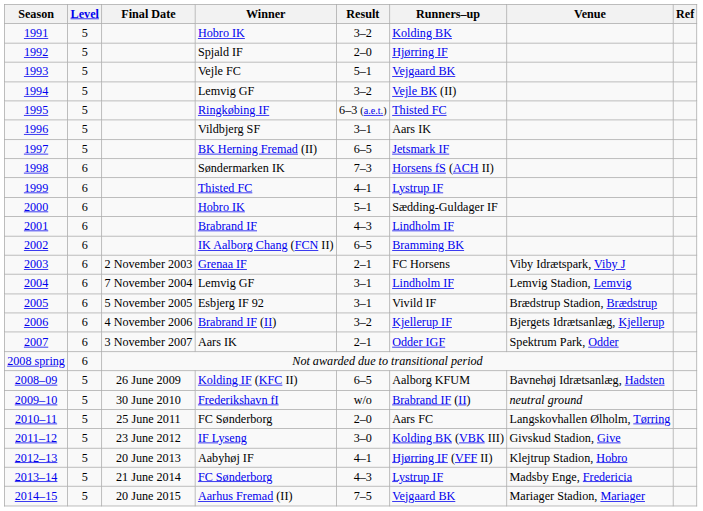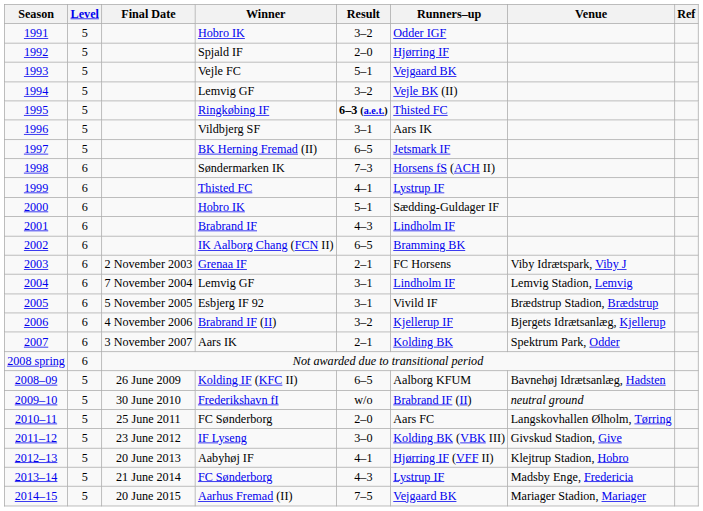 <table class="sortable wikitable plainrowheaders" style="text-align:center;">
 <tr>
 <th>Season</th>
 <th><a href='#'>Level</a></th>
 <th>Final Date</th>
 <th>Winner</th>
 <th>Result</th>
 <th>Runners–up</th>
 <th>Venue</th>
 <th>Ref</th>
 </tr>
 <tr>
 <td><a href='#'>1991</a></td>
 <td>5</td>
 <td></td>
 <td align=left><a href='#'>Hobro IK</a></td>
 <td>3–2</td>
-<td align=left><a href='#'>Kolding BK</a></td>
+<td align=left><a href='#'>Odder IGF</a></td>
 <td></td>
 <td></td>
 </tr>
 <tr>
 <td><a href='#'>1992</a></td>
 <td>5</td>
 <td></td>
 <td align=left>Spjald IF</td>
 <td>2–0</td>
 <td align=left><a href='#'>Hjørring IF</a></td>
 <td></td>
 <td></td>
 </tr>
 <tr>
 <td><a href='#'>1993</a></td>
 <td>5</td>
 <td></td>
 <td align=left>Vejle FC</td>
 <td>5–1</td>
 <td align=left><a href='#'>Vejgaard BK</a></td>
 <td></td>
 <td></td>
 </tr>
 <tr>
 <td><a href='#'>1994</a></td>
 <td>5</td>
 <td></td>
 <td align=left>Lemvig GF</td>
 <td>3–2</td>
 <td align=left><a href='#'>Vejle BK</a> (II)</td>
 <td></td>
 <td></td>
 </tr>
 <tr>
 <td><a href='#'>1995</a></td>
 <td>5</td>
 <td></td>
 <td align=left><a href='#'>Ringkøbing IF</a></td>
-<td>6–3 <small>(<a href='#'>a.e.t.</a>)</small></td>
+<td><strong>6–3 <small>(<a href='#'>a.e.t.</a>)</small></strong></td>
 <td align=left><a href='#'>Thisted FC</a></td>
 <td></td>
 <td></td>
 </tr>
 <tr>
 <td><a href='#'>1996</a></td>
 <td>5</td>
 <td></td>
 <td align=left>Vildbjerg SF</td>
 <td>3–1</td>
 <td align=left>Aars IK</td>
 <td></td>
 <td></td>
 </tr>
 <tr>
 <td><a href='#'>1997</a></td>
 <td>5</td>
 <td></td>
 <td align=left><a href='#'>BK Herning Fremad</a> (II)</td>
 <td>6–5</td>
 <td align=left><a href='#'>Jetsmark IF</a></td>
 <td></td>
 <td></td>
 </tr>
 <tr>
 <td><a href='#'>1998</a></td>
 <td>6</td>
 <td></td>
 <td align=left>Søndermarken IK</td>
 <td>7–3</td>
 <td align=left><a href='#'>Horsens fS</a> (<a href='#'>ACH</a> II)</td>
 <td></td>
 <td></td>
 </tr>
 <tr>
 <td><a href='#'>1999</a></td>
 <td>6</td>
 <td></td>
 <td align=left><a href='#'>Thisted FC</a></td>
 <td>4–1</td>
 <td align=left><a href='#'>Lystrup IF</a></td>
 <td></td>
 <td></td>
 </tr>
 <tr>
 <td><a href='#'>2000</a></td>
 <td>6</td>
 <td></td>
 <td align=left><a href='#'>Hobro IK</a></td>
 <td>5–1</td>
 <td align=left>Sædding-Guldager IF</td>
 <td></td>
 <td></td>
 </tr>
 <tr>
 <td><a href='#'>2001</a></td>
 <td>6</td>
 <td></td>
 <td align=left><a href='#'>Brabrand IF</a></td>
 <td>4–3</td>
 <td align=left><a href='#'>Lindholm IF</a></td>
 <td></td>
 <td></td>
 </tr>
 <tr>
 <td><a href='#'>2002</a></td>
 <td>6</td>
 <td></td>
 <td align=left><a href='#'>IK Aalborg Chang</a> (<a href='#'>FCN</a> II)</td>
 <td>6–5</td>
 <td align=left><a href='#'>Bramming BK</a></td>
 <td></td>
 <td></td>
 </tr>
 <tr>
 <td><a href='#'>2003</a></td>
 <td>6</td>
 <td>2 November 2003</td>
 <td align=left><a href='#'>Grenaa IF</a></td>
 <td>2–1</td>
 <td align=left>FC Horsens</td>
 <td align=left>Viby Idrætspark, <a href='#'>Viby J</a></td>
 <td></td>
 </tr>
 <tr>
 <td><a href='#'>2004</a></td>
 <td>6</td>
 <td>7 November 2004</td>
 <td align=left>Lemvig GF</td>
 <td>3–1</td>
 <td align=left><a href='#'>Lindholm IF</a></td>
 <td align=left>Lemvig Stadion, <a href='#'>Lemvig</a></td>
 <td></td>
 </tr>
 <tr>
 <td><a href='#'>2005</a></td>
 <td>6</td>
 <td>5 November 2005</td>
 <td align=left>Esbjerg IF 92</td>
 <td>3–1</td>
 <td align=left>Vivild IF</td>
 <td align=left>Brædstrup Stadion, <a href='#'>Brædstrup</a></td>
 <td></td>
 </tr>
 <tr>
 <td><a href='#'>2006</a></td>
 <td>6</td>
 <td>4 November 2006</td>
 <td align=left><a href='#'>Brabrand IF</a> (<a href='#'>II</a>)</td>
 <td>3–2</td>
 <td align=left><a href='#'>Kjellerup IF</a></td>
 <td align=left>Bjergets Idrætsanlæg, <a href='#'>Kjellerup</a></td>
 <td></td>
 </tr>
 <tr>
 <td><a href='#'>2007</a></td>
 <td>6</td>
 <td>3 November 2007</td>
 <td align=left>Aars IK</td>
 <td>2–1</td>
-<td align=left><a href='#'>Odder IGF</a></td>
+<td align=left><a href='#'>Kolding BK</a></td>
 <td align=left>Spektrum Park, <a href='#'>Odder</a></td>
 <td></td>
 </tr>
 <tr>
 <td><a href='#'>2008 spring</a></td>
 <td>6</td>
 <td colspan=5><em>Not awarded due to transitional period</em></td>
 <td></td>
 </tr>
 <tr>
 <td><a href='#'>2008–09</a></td>
 <td>5</td>
 <td>26 June 2009</td>
 <td align=left><a href='#'>Kolding IF</a> (<a href='#'>KFC</a> II)</td>
 <td>6–5</td>
 <td align=left>Aalborg KFUM</td>
 <td align=left>Bavnehøj Idrætsanlæg, <a href='#'>Hadsten</a></td>
 <td></td>
 </tr>
 <tr>
 <td><a href='#'>2009–10</a></td>
 <td>5</td>
 <td>30 June 2010</td>
 <td align=left><a href='#'>Frederikshavn fI</a></td>
 <td>w/o</td>
 <td align=left><a href='#'>Brabrand IF</a> (<a href='#'>II</a>)</td>
 <td align=left><em>neutral ground</em></td>
 <td></td>
 </tr>
 <tr>
 <td><a href='#'>2010–11</a></td>
 <td>5</td>
 <td>25 June 2011</td>
 <td align=left>FC Sønderborg</td>
 <td>2–0</td>
 <td align=left>Aars FC</td>
 <td align=left>Langskovhallen Ølholm, <a href='#'>Tørring</a></td>
 <td></td>
 </tr>
 <tr>
 <td><a href='#'>2011–12</a></td>
 <td>5</td>
 <td>23 June 2012</td>
 <td align=left><a href='#'>IF Lyseng</a></td>
 <td>3–0</td>
 <td align=left><a href='#'>Kolding BK</a> (<a href='#'>VBK</a> III)</td>
 <td align=left>Givskud Stadion, <a href='#'>Give</a></td>
 <td></td>
 </tr>
 <tr>
 <td><a href='#'>2012–13</a></td>
 <td>5</td>
 <td>20 June 2013</td>
 <td align=left>Aabyhøj IF</td>
 <td>4–1</td>
 <td align=left><a href='#'>Hjørring IF</a> (<a href='#'>VFF</a> II)</td>
 <td align=left>Klejtrup Stadion, <a href='#'>Hobro</a></td>
 <td></td>
 </tr>
 <tr>
 <td><a href='#'>2013–14</a></td>
 <td>5</td>
 <td>21 June 2014</td>
 <td align=left><a href='#'>FC Sønderborg</a></td>
 <td>4–3</td>
 <td align=left><a href='#'>Lystrup IF</a></td>
 <td align=left>Madsby Enge, <a href='#'>Fredericia</a></td>
 <td></td>
 </tr>
 <tr>
 <td><a href='#'>2014–15</a></td>
 <td>5</td>
 <td>20 June 2015</td>
 <td align=left><a href='#'>Aarhus Fremad</a> (II)</td>
 <td>7–5</td>
 <td align=left><a href='#'>Vejgaard BK</a></td>
 <td align=left>Mariager Stadion, <a href='#'>Mariager</a></td>
 <td></td>
 </tr>
 </table>
